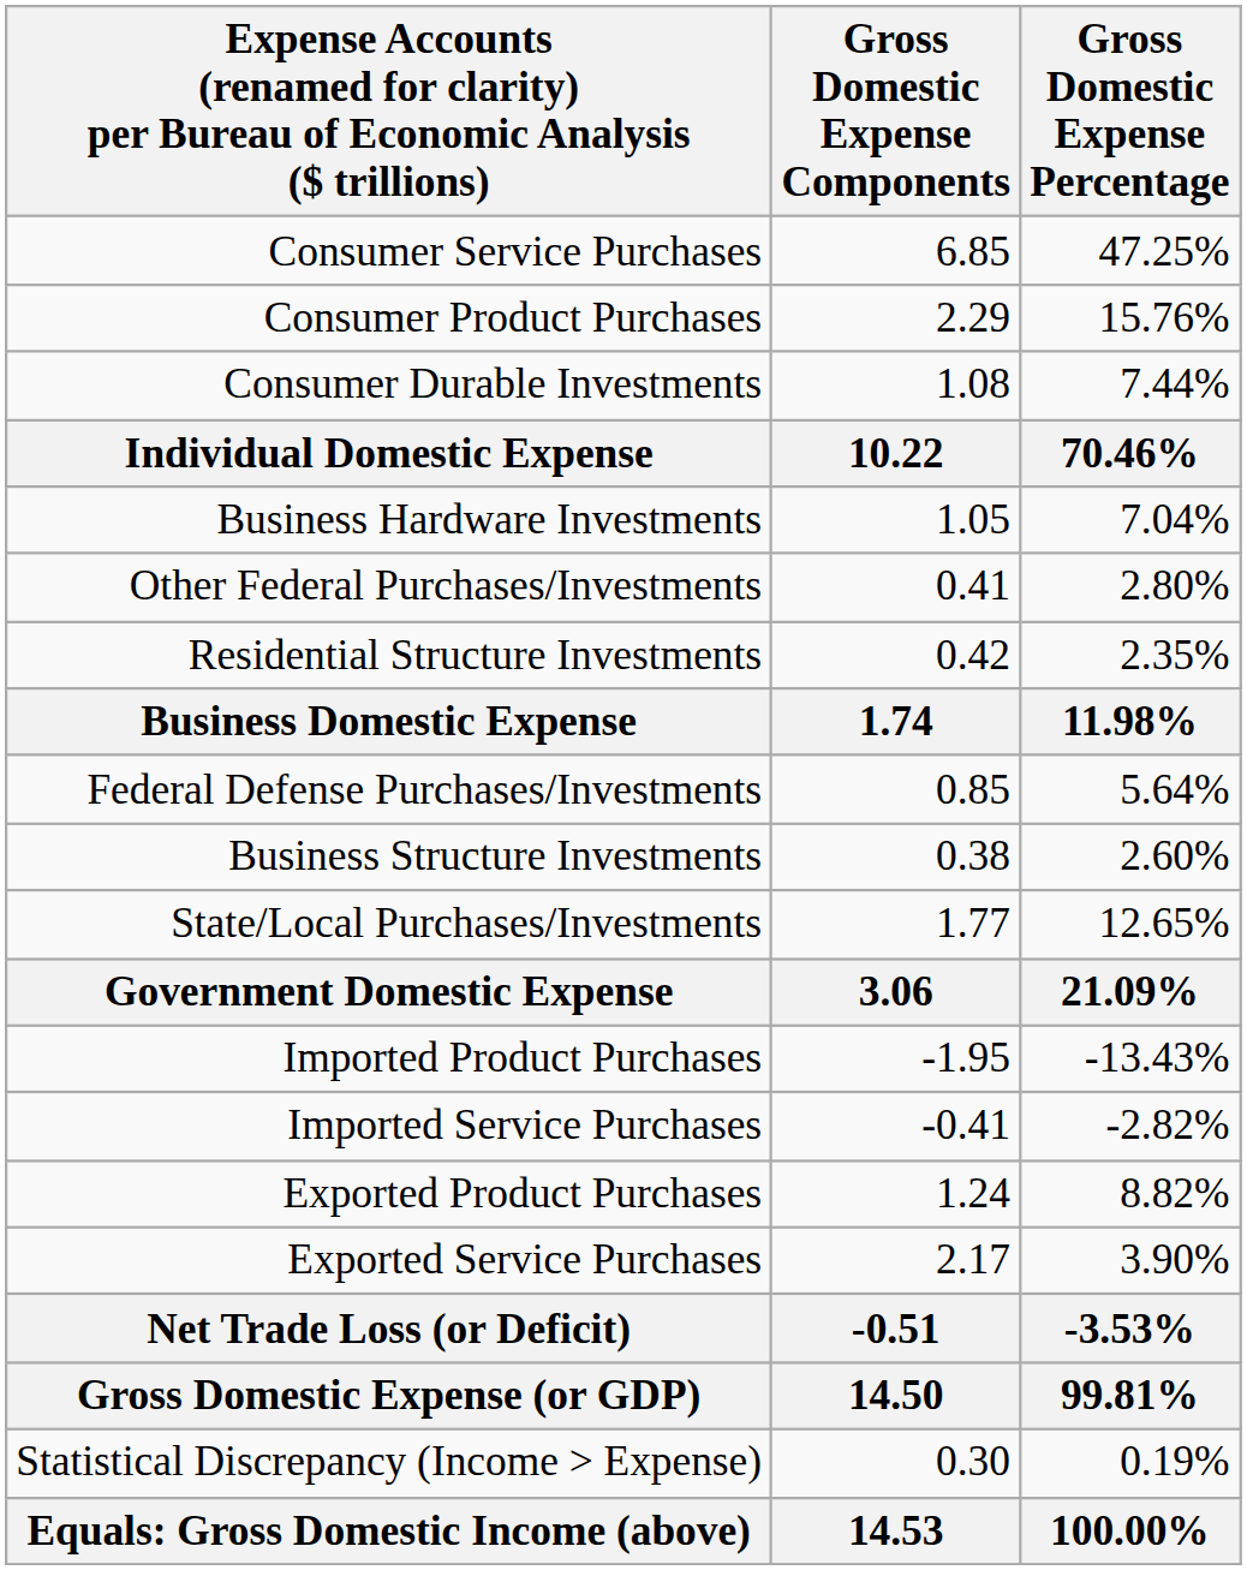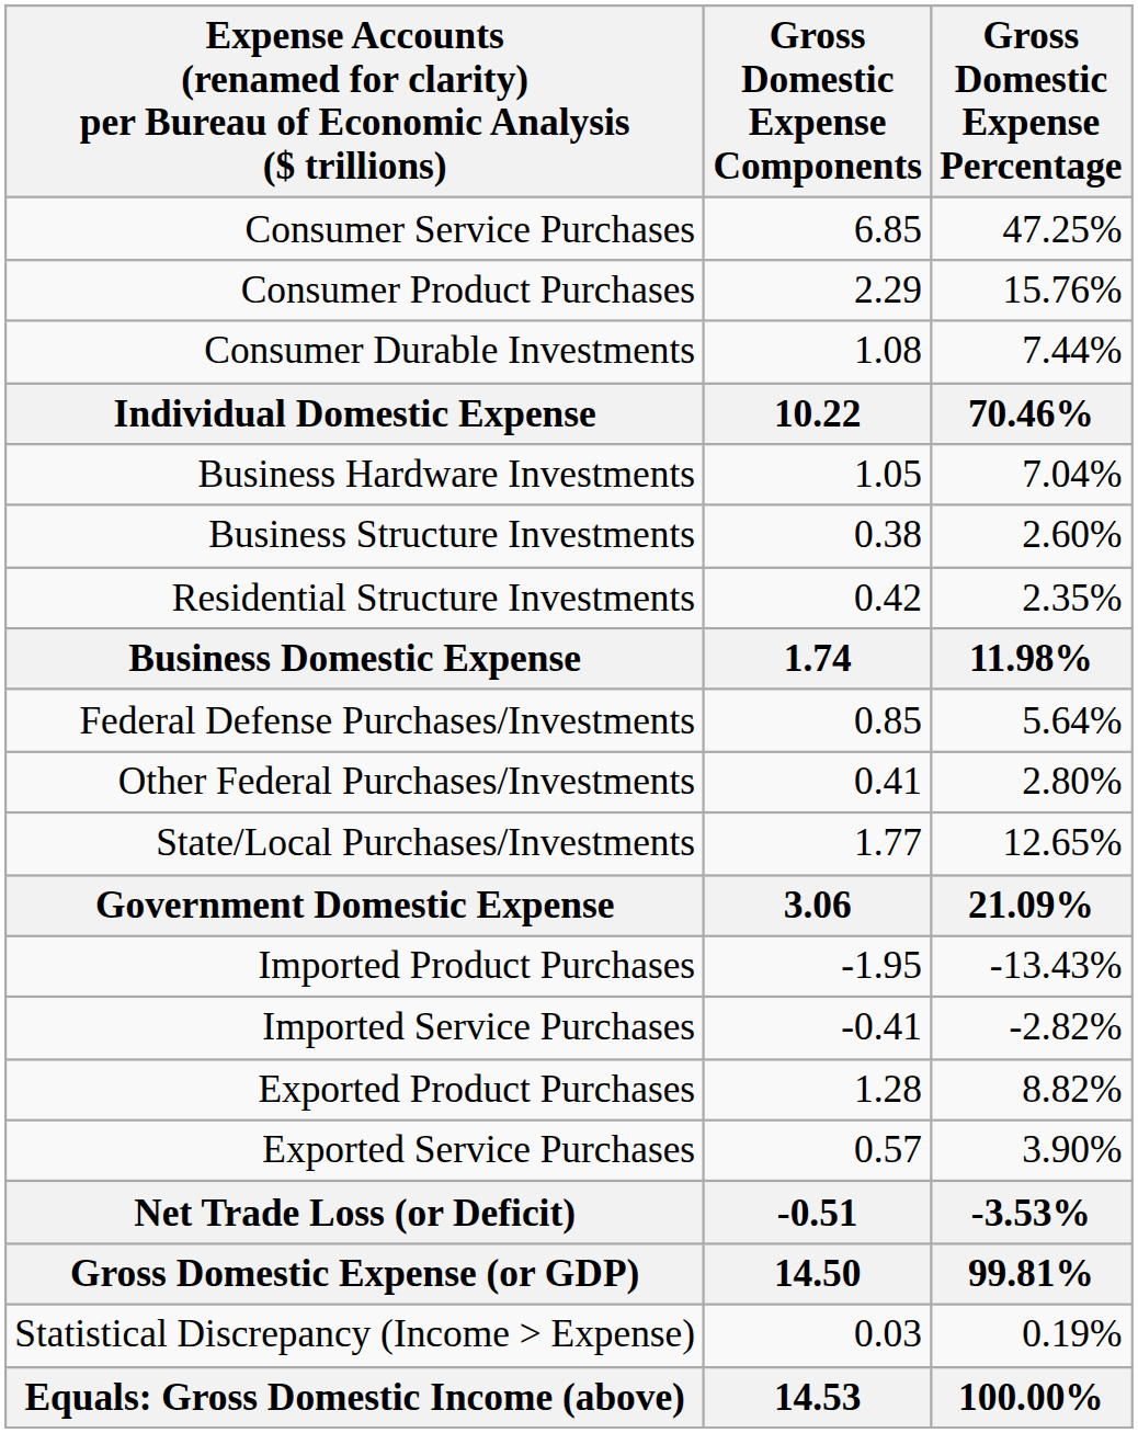 <table class="wikitable" style="text-align:right; margin-right:60px">
 <tr>
 <th>Expense Accounts<br>(renamed for clarity)<br>per Bureau of Economic Analysis<br>($ trillions)</th>
 <th>Gross<br>Domestic<br>Expense<br>Components</th>
 <th>Gross<br>Domestic<br>Expense<br>Percentage</th>
 </tr>
 <tr>
 <td>Consumer Service Purchases</td>
 <td>6.85</td>
 <td>47.25%</td>
 </tr>
 <tr>
 <td>Consumer Product Purchases</td>
 <td>2.29</td>
 <td>15.76%</td>
 </tr>
 <tr>
 <td>Consumer Durable Investments</td>
 <td>1.08</td>
 <td>7.44%</td>
 </tr>
 <tr>
 <th>Individual Domestic Expense</th>
 <th>10.22</th>
 <th>70.46%</th>
 </tr>
 <tr>
 <td>Business Hardware Investments</td>
 <td>1.05</td>
 <td>7.04%</td>
 </tr>
 <tr>
-<td>Other Federal Purchases/Investments</td>
-<td>0.41</td>
-<td>2.80%</td>
+<td>Business Structure Investments</td>
+<td>0.38</td>
+<td>2.60%</td>
 </tr>
 <tr>
 <td>Residential Structure Investments</td>
 <td>0.42</td>
 <td>2.35%</td>
 </tr>
 <tr>
 <th>Business Domestic Expense</th>
 <th>1.74</th>
 <th>11.98%</th>
 </tr>
 <tr>
 <td>Federal Defense Purchases/Investments</td>
 <td>0.85</td>
 <td>5.64%</td>
 </tr>
 <tr>
-<td>Business Structure Investments</td>
-<td>0.38</td>
-<td>2.60%</td>
+<td>Other Federal Purchases/Investments</td>
+<td>0.41</td>
+<td>2.80%</td>
 </tr>
 <tr>
 <td>State/Local Purchases/Investments</td>
 <td>1.77</td>
 <td>12.65%</td>
 </tr>
 <tr>
 <th>Government Domestic Expense</th>
 <th>3.06</th>
 <th>21.09%</th>
 </tr>
 <tr>
 <td>Imported Product Purchases</td>
 <td>-1.95</td>
 <td>-13.43%</td>
 </tr>
 <tr>
 <td>Imported Service Purchases</td>
 <td>-0.41</td>
 <td>-2.82%</td>
 </tr>
 <tr>
 <td>Exported Product Purchases</td>
-<td>1.24</td>
+<td>1.28</td>
 <td>8.82%</td>
 </tr>
 <tr>
 <td>Exported Service Purchases</td>
-<td>2.17</td>
+<td>0.57</td>
 <td>3.90%</td>
 </tr>
 <tr>
 <th>Net Trade Loss (or Deficit)</th>
 <th>-0.51</th>
 <th>-3.53%</th>
 </tr>
 <tr>
 <th>Gross Domestic Expense (or GDP)</th>
 <th>14.50</th>
 <th>99.81%</th>
 </tr>
 <tr>
 <td>Statistical Discrepancy (Income > Expense)</td>
-<td>0.30</td>
+<td>0.03</td>
 <td>0.19%</td>
 </tr>
 <tr>
 <th>Equals: Gross Domestic Income (above)</th>
 <th>14.53</th>
 <th>100.00%</th>
 </tr>
 <tr>
 </tr>
 </table>
